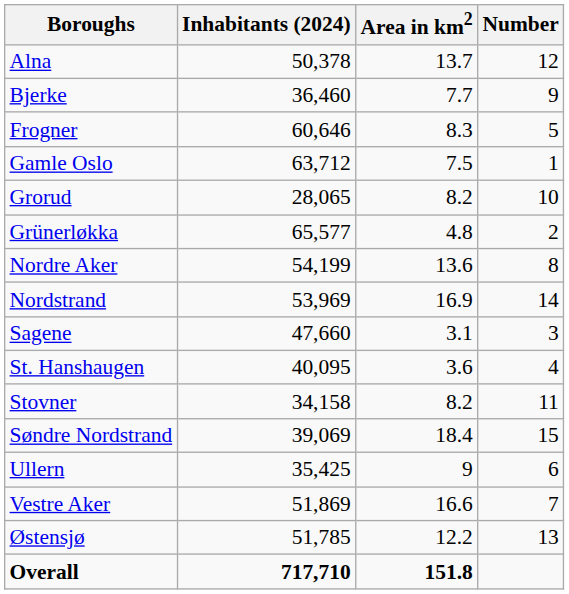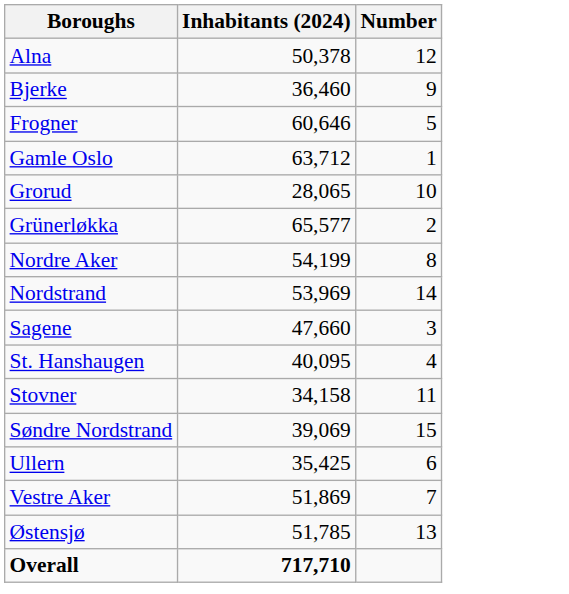 <table class="wikitable sortable" style="text-align: right">
 <tr>
 <th>Boroughs</th>
 <th>Inhabitants (2024)</th>
-<th>Area in km<sup>2</sup></th>
 <th>Number</th>
 </tr>
 <tr>
 <td style="text-align: left"><a href='#'>Alna</a></td>
 <td>50,378</td>
-<td>13.7</td>
 <td>12</td>
 </tr>
 <tr>
 <td style="text-align: left"><a href='#'>Bjerke</a></td>
 <td>36,460</td>
-<td>7.7</td>
 <td>9</td>
 </tr>
 <tr>
 <td style="text-align: left"><a href='#'>Frogner</a></td>
 <td>60,646</td>
-<td>8.3</td>
 <td>5</td>
 </tr>
 <tr>
 <td style="text-align: left"><a href='#'>Gamle Oslo</a></td>
 <td>63,712</td>
-<td>7.5</td>
 <td>1</td>
 </tr>
 <tr>
 <td style="text-align: left"><a href='#'>Grorud</a></td>
 <td>28,065</td>
-<td>8.2</td>
 <td>10</td>
 </tr>
 <tr>
 <td style="text-align: left"><a href='#'>Grünerløkka</a></td>
 <td>65,577</td>
-<td>4.8</td>
 <td>2</td>
 </tr>
 <tr>
 <td style="text-align: left"><a href='#'>Nordre Aker</a></td>
 <td>54,199</td>
-<td>13.6</td>
 <td>8</td>
 </tr>
 <tr>
 <td style="text-align: left"><a href='#'>Nordstrand</a></td>
 <td>53,969</td>
-<td>16.9</td>
 <td>14</td>
 </tr>
 <tr>
 <td style="text-align: left"><a href='#'>Sagene</a></td>
 <td>47,660</td>
-<td>3.1</td>
 <td>3</td>
 </tr>
 <tr>
 <td style="text-align: left"><a href='#'>St. Hanshaugen</a></td>
 <td>40,095</td>
-<td>3.6</td>
 <td>4</td>
 </tr>
 <tr>
 <td style="text-align: left"><a href='#'>Stovner</a></td>
 <td>34,158</td>
-<td>8.2</td>
 <td>11</td>
 </tr>
 <tr>
 <td style="text-align: left"><a href='#'>Søndre Nordstrand</a></td>
 <td>39,069</td>
-<td>18.4</td>
 <td>15</td>
 </tr>
 <tr>
 <td style="text-align: left"><a href='#'>Ullern</a></td>
 <td>35,425</td>
-<td>9</td>
 <td>6</td>
 </tr>
 <tr>
 <td style="text-align: left"><a href='#'>Vestre Aker</a></td>
 <td>51,869</td>
-<td>16.6</td>
 <td>7</td>
 </tr>
 <tr>
 <td style="text-align: left"><a href='#'>Østensjø</a></td>
 <td>51,785</td>
-<td>12.2</td>
 <td>13</td>
 </tr>
 <tr class="sortbottom">
 <td style="text-align: left"><strong>Overall</strong></td>
 <td><strong>717,710</strong></td>
-<td><strong>151.8</strong></td>
 <td></td>
 </tr>
 </table>
